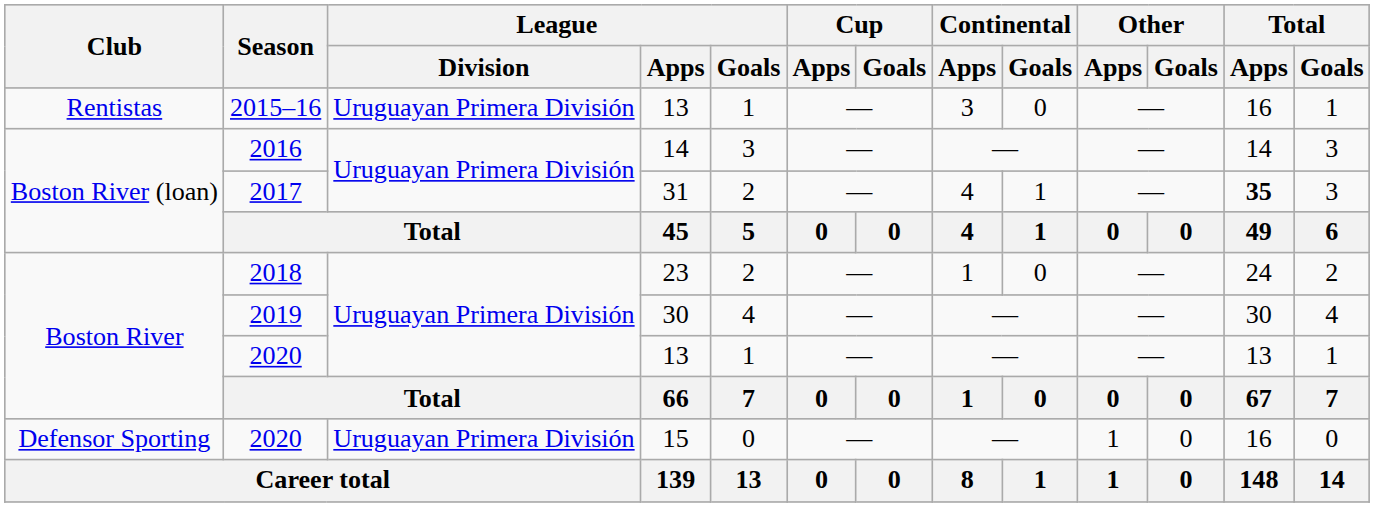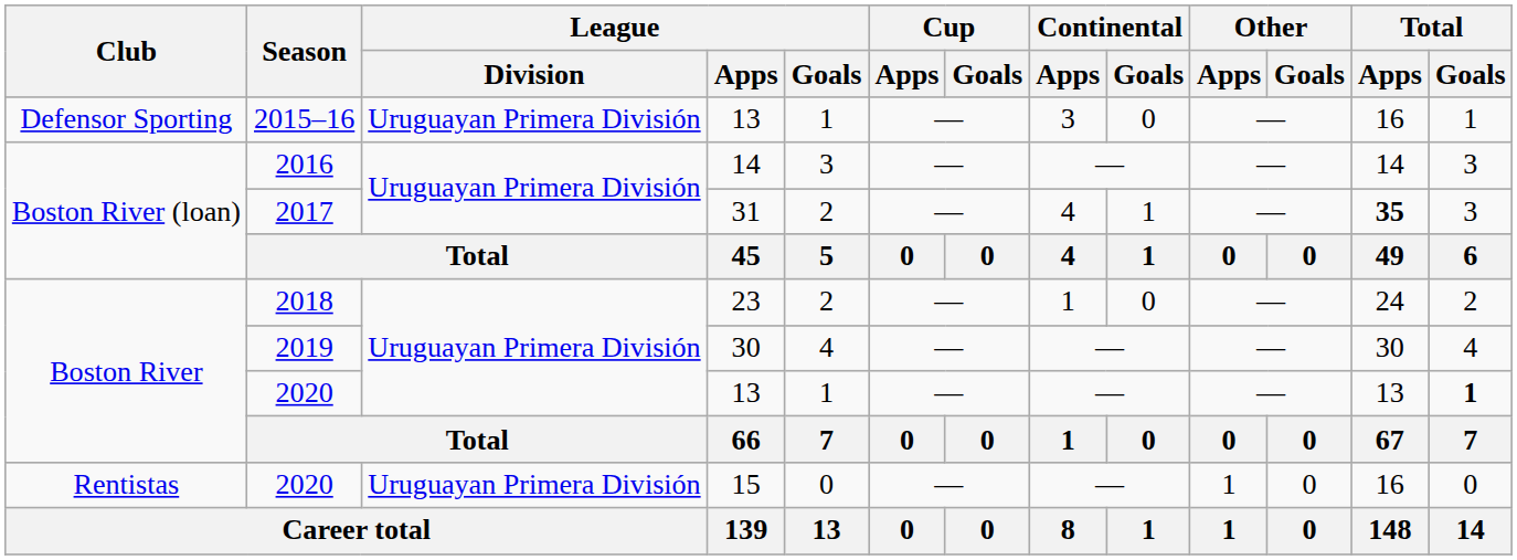 <table class="wikitable" Style="text-align: center">
 <tr>
 <th rowspan="2">Club</th>
 <th rowspan="2">Season</th>
 <th colspan="3">League</th>
 <th colspan="2">Cup</th>
 <th colspan="2">Continental</th>
 <th colspan="2">Other</th>
 <th colspan="2">Total</th>
 </tr>
 <tr>
 <th>Division</th>
 <th>Apps</th>
 <th>Goals</th>
 <th>Apps</th>
 <th>Goals</th>
 <th>Apps</th>
 <th>Goals</th>
 <th>Apps</th>
 <th>Goals</th>
 <th>Apps</th>
 <th>Goals</th>
 </tr>
 <tr>
-<td rowspan="1"><a href='#'>Rentistas</a></td>
+<td rowspan="1"><a href='#'>Defensor Sporting</a></td>
 <td><a href='#'>2015–16</a></td>
 <td rowspan="1"><a href='#'>Uruguayan Primera División</a></td>
 <td>13</td>
 <td>1</td>
 <td colspan="2">—</td>
 <td>3</td>
 <td>0</td>
 <td colspan="2">—</td>
 <td>16</td>
 <td>1</td>
 </tr>
 <tr>
 <td rowspan="3"><a href='#'>Boston River</a> (loan)</td>
 <td><a href='#'>2016</a></td>
 <td rowspan="2"><a href='#'>Uruguayan Primera División</a></td>
 <td>14</td>
 <td>3</td>
 <td colspan="2">—</td>
 <td colspan="2">—</td>
 <td colspan="2">—</td>
 <td>14</td>
 <td>3</td>
 </tr>
 <tr>
 <td><a href='#'>2017</a></td>
 <td>31</td>
 <td>2</td>
 <td colspan="2">—</td>
 <td>4</td>
 <td>1</td>
 <td colspan="2">—</td>
 <td><strong>35</strong></td>
 <td>3</td>
 </tr>
 <tr>
 <th colspan="2">Total</th>
 <th>45</th>
 <th>5</th>
 <th>0</th>
 <th>0</th>
 <th>4</th>
 <th>1</th>
 <th>0</th>
 <th>0</th>
 <th>49</th>
 <th>6</th>
 </tr>
 <tr>
 <td rowspan="4"><a href='#'>Boston River</a></td>
 <td><a href='#'>2018</a></td>
 <td rowspan="3"><a href='#'>Uruguayan Primera División</a></td>
 <td>23</td>
 <td>2</td>
 <td colspan="2">—</td>
 <td>1</td>
 <td>0</td>
 <td colspan="2">—</td>
 <td>24</td>
 <td>2</td>
 </tr>
 <tr>
 <td><a href='#'>2019</a></td>
 <td>30</td>
 <td>4</td>
 <td colspan="2">—</td>
 <td colspan="2">—</td>
 <td colspan="2">—</td>
 <td>30</td>
 <td>4</td>
 </tr>
 <tr>
 <td><a href='#'>2020</a></td>
 <td>13</td>
 <td>1</td>
 <td colspan="2">—</td>
 <td colspan="2">—</td>
 <td colspan="2">—</td>
 <td>13</td>
-<td>1</td>
+<td><strong>1</strong></td>
 </tr>
 <tr>
 <th colspan="2">Total</th>
 <th>66</th>
 <th>7</th>
 <th>0</th>
 <th>0</th>
 <th>1</th>
 <th>0</th>
 <th>0</th>
 <th>0</th>
 <th>67</th>
 <th>7</th>
 </tr>
 <tr>
-<td rowspan="1"><a href='#'>Defensor Sporting</a></td>
+<td rowspan="1"><a href='#'>Rentistas</a></td>
 <td><a href='#'>2020</a></td>
 <td rowspan="1"><a href='#'>Uruguayan Primera División</a></td>
 <td>15</td>
 <td>0</td>
 <td colspan="2">—</td>
 <td colspan="2">—</td>
 <td>1</td>
 <td>0</td>
 <td>16</td>
 <td>0</td>
 </tr>
 <tr>
 <th colspan="3">Career total</th>
 <th>139</th>
 <th>13</th>
 <th>0</th>
 <th>0</th>
 <th>8</th>
 <th>1</th>
 <th>1</th>
 <th>0</th>
 <th>148</th>
 <th>14</th>
 </tr>
 </table>
